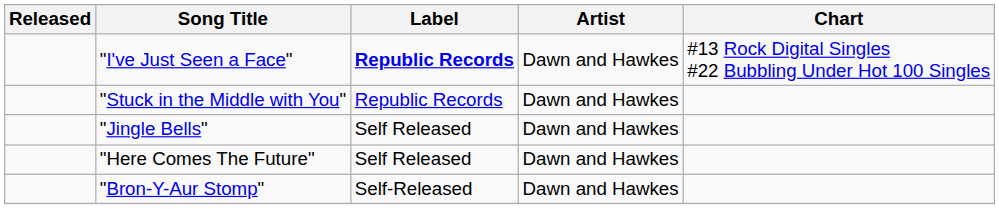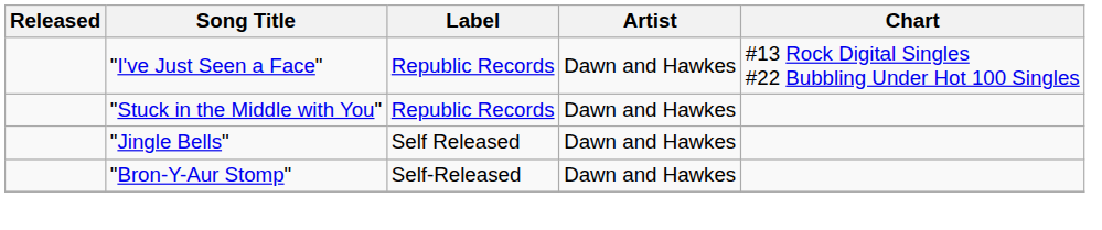 <table class="wikitable">
 <tr>
 <th>Released</th>
 <th><strong>Song Title</strong></th>
 <th>Label</th>
 <th><strong>Artist</strong></th>
 <th>Chart</th>
 </tr>
 <tr>
 <td></td>
 <td>"<a href='#'>I've Just Seen a Face</a>"</td>
-<td><strong><a href='#'>Republic Records</a></strong></td>
+<td><a href='#'>Republic Records</a></td>
 <td>Dawn and Hawkes</td>
 <td>#13 <a href='#'>Rock Digital Singles</a> <br>#22 <a href='#'>Bubbling Under Hot 100 Singles</a></td>
 </tr>
 <tr>
 <td></td>
 <td>"<a href='#'>Stuck in the Middle with You</a>"</td>
 <td><a href='#'>Republic Records</a></td>
 <td>Dawn and Hawkes</td>
 <td></td>
 </tr>
 <tr>
 <td></td>
 <td>"<a href='#'>Jingle Bells</a>"</td>
 <td>Self Released</td>
 <td>Dawn and Hawkes</td>
 <td></td>
 </tr>
 <tr>
 <td></td>
-<td>"Here Comes The Future"</td>
-<td>Self Released</td>
-<td>Dawn and Hawkes</td>
-<td></td>
-</tr>
-<tr>
-<td></td>
 <td>"<a href='#'>Bron-Y-Aur Stomp</a>"</td>
 <td>Self-Released</td>
 <td>Dawn and Hawkes</td>
 <td></td>
 </tr>
 <tr>
 </tr>
 </table>
